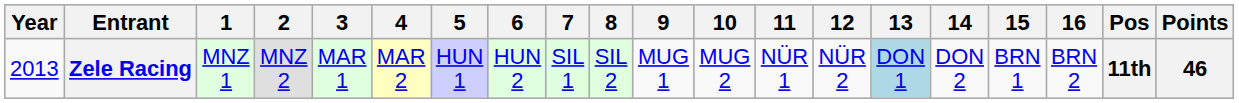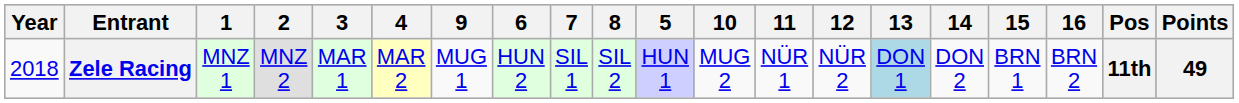 <table class="wikitable" style="text-align:center; font-size:85%">
 <tr>
 <th>Year</th>
 <th>Entrant</th>
 <th>1</th>
 <th>2</th>
 <th>3</th>
 <th>4</th>
-<th>5</th>
+<th>9</th>
 <th>6</th>
 <th>7</th>
 <th>8</th>
-<th>9</th>
+<th>5</th>
 <th>10</th>
 <th>11</th>
 <th>12</th>
 <th>13</th>
 <th>14</th>
 <th>15</th>
 <th>16</th>
 <th>Pos</th>
 <th>Points</th>
 </tr>
 <tr>
-<td><a href='#'>2013</a></td>
+<td><a href='#'>2018</a></td>
 <th nowrap><a href='#'>Zele Racing</a></th>
 <td style="background:#DFFFDF;"><a href='#'>MNZ<br>1</a><br></td>
 <td style="background:#DFDFDF;"><a href='#'>MNZ<br>2</a><br></td>
 <td style="background:#DFFFDF;"><a href='#'>MAR<br>1</a><br></td>
 <td style="background:#FFFFBF;"><a href='#'>MAR<br>2</a><br></td>
-<td style="background:#CFCFFF;"><a href='#'>HUN<br>1</a><br></td>
+<td><a href='#'>MUG<br>1</a></td>
 <td style="background:#DFFFDF;"><a href='#'>HUN<br>2</a><br></td>
 <td style="background:#DFFFDF;"><a href='#'>SIL<br>1</a><br></td>
 <td style="background:#DFFFDF;"><a href='#'>SIL<br>2</a><br></td>
-<td><a href='#'>MUG<br>1</a></td>
+<td style="background:#CFCFFF;"><a href='#'>HUN<br>1</a><br></td>
 <td><a href='#'>MUG<br>2</a></td>
 <td><a href='#'>NÜR<br>1</a></td>
 <td><a href='#'>NÜR<br>2</a></td>
 <td style="background: lightblue;"><a href='#'>DON<br>1</a></td>
 <td><a href='#'>DON<br>2</a></td>
 <td><a href='#'>BRN<br>1</a></td>
 <td><a href='#'>BRN<br>2</a></td>
 <th>11th</th>
-<th>46</th>
+<th>49</th>
 </tr>
 </table>
